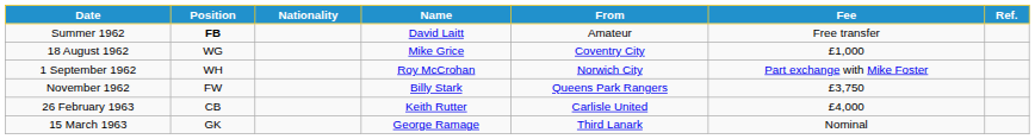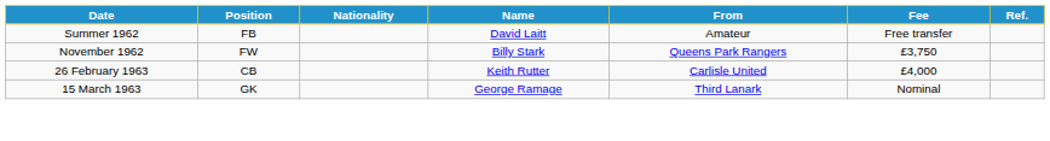 <table class="wikitable" style="text-align:center; font-size:90%; width:100%;">
 <tr>
 <th style="background:#2191CC; color:white; border:1px solid #F7C408; text-align:center;">Date</th>
 <th style="background:#2191CC; color:white; border:1px solid #F7C408; text-align:center;">Position</th>
 <th style="background:#2191CC; color:white; border:1px solid #F7C408; text-align:center;">Nationality</th>
 <th style="background:#2191CC; color:white; border:1px solid #F7C408; text-align:center;">Name</th>
 <th style="background:#2191CC; color:white; border:1px solid #F7C408; text-align:center;">From</th>
 <th style="background:#2191CC; color:white; border:1px solid #F7C408; text-align:center;">Fee</th>
 <th style="background:#2191CC; color:white; border:1px solid #F7C408; text-align:center;">Ref.</th>
 </tr>
 <tr>
 <td>Summer 1962</td>
-<td><strong>FB</strong></td>
+<td>FB</td>
 <td></td>
 <td><a href='#'>David Laitt</a></td>
 <td>Amateur</td>
 <td>Free transfer</td>
-<td></td>
-</tr>
-<tr>
-<td>18 August 1962</td>
-<td>WG</td>
-<td></td>
-<td><a href='#'>Mike Grice</a></td>
-<td> <a href='#'>Coventry City</a></td>
-<td>£1,000</td>
-<td></td>
-</tr>
-<tr>
-<td>1 September 1962</td>
-<td>WH</td>
-<td></td>
-<td><a href='#'>Roy McCrohan</a></td>
-<td> <a href='#'>Norwich City</a></td>
-<td><a href='#'>Part exchange</a> with <a href='#'>Mike Foster</a></td>
 <td></td>
 </tr>
 <tr>
 <td>November 1962</td>
 <td>FW</td>
 <td></td>
 <td><a href='#'>Billy Stark</a></td>
 <td> <a href='#'>Queens Park Rangers</a></td>
 <td>£3,750</td>
 <td></td>
 </tr>
 <tr>
 <td>26 February 1963</td>
 <td>CB</td>
 <td></td>
 <td><a href='#'>Keith Rutter</a></td>
 <td> <a href='#'>Carlisle United</a></td>
 <td>£4,000</td>
 <td></td>
 </tr>
 <tr>
 <td>15 March 1963</td>
 <td>GK</td>
 <td></td>
 <td><a href='#'>George Ramage</a></td>
 <td> <a href='#'>Third Lanark</a></td>
 <td>Nominal</td>
 <td></td>
 </tr>
 </table>
